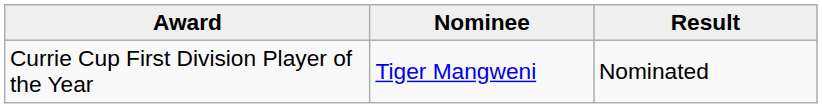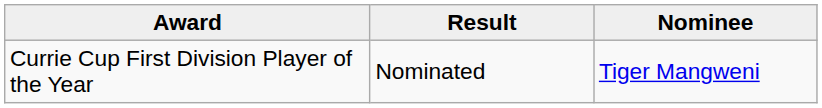 <table class="wikitable" style="text-align: left;">
 <tr>
 <th style="background:#efefef; width:250px;">Award</th>
+<th style="background:#efefef; width:150px;">Result</th>
 <th style="background:#efefef; width:150px;">Nominee</th>
-<th style="background:#efefef; width:150px;">Result</th>
 </tr>
 <tr>
 <td>Currie Cup First Division Player of the Year</td>
+<td>Nominated</td>
 <td><a href='#'>Tiger Mangweni</a></td>
-<td>Nominated</td>
 </tr>
 </table>
